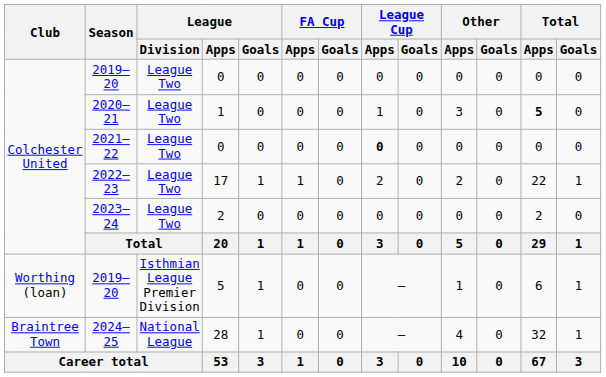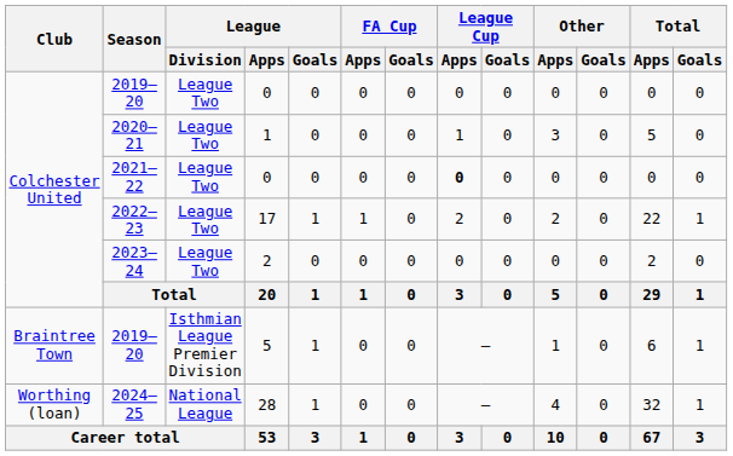 <table class=wikitable style=text-align:center>
 <tr>
 <th rowspan=2>Club</th>
 <th rowspan=2>Season</th>
 <th colspan=3>League</th>
 <th colspan=2><a href='#'>FA Cup</a></th>
 <th colspan=2><a href='#'>League Cup</a></th>
 <th colspan=2>Other</th>
 <th colspan=2>Total</th>
 </tr>
 <tr>
 <th>Division</th>
 <th>Apps</th>
 <th>Goals</th>
 <th>Apps</th>
 <th>Goals</th>
 <th>Apps</th>
 <th>Goals</th>
 <th>Apps</th>
 <th>Goals</th>
 <th>Apps</th>
 <th>Goals</th>
 </tr>
 <tr>
 <td rowspan=6><a href='#'>Colchester United</a></td>
 <td><a href='#'>2019–20</a></td>
 <td><a href='#'>League Two</a></td>
 <td>0</td>
 <td>0</td>
 <td>0</td>
 <td>0</td>
 <td>0</td>
 <td>0</td>
 <td>0</td>
 <td>0</td>
 <td>0</td>
 <td>0</td>
 </tr>
 <tr>
 <td><a href='#'>2020–21</a></td>
 <td><a href='#'>League Two</a></td>
 <td>1</td>
 <td>0</td>
 <td>0</td>
 <td>0</td>
 <td>1</td>
 <td>0</td>
 <td>3</td>
 <td>0</td>
-<td><strong>5</strong></td>
+<td>5</td>
 <td>0</td>
 </tr>
 <tr>
 <td><a href='#'>2021–22</a></td>
 <td><a href='#'>League Two</a></td>
 <td>0</td>
 <td>0</td>
 <td>0</td>
 <td>0</td>
 <td><strong>0</strong></td>
 <td>0</td>
 <td>0</td>
 <td>0</td>
 <td>0</td>
 <td>0</td>
 </tr>
 <tr>
 <td><a href='#'>2022–23</a></td>
 <td><a href='#'>League Two</a></td>
 <td>17</td>
 <td>1</td>
 <td>1</td>
 <td>0</td>
 <td>2</td>
 <td>0</td>
 <td>2</td>
 <td>0</td>
 <td>22</td>
 <td>1</td>
 </tr>
 <tr>
 <td><a href='#'>2023–24</a></td>
 <td><a href='#'>League Two</a></td>
 <td>2</td>
 <td>0</td>
 <td>0</td>
 <td>0</td>
 <td>0</td>
 <td>0</td>
 <td>0</td>
 <td>0</td>
 <td>2</td>
 <td>0</td>
 </tr>
 <tr>
 <th colspan=2>Total</th>
 <th>20</th>
 <th>1</th>
 <th>1</th>
 <th>0</th>
 <th>3</th>
 <th>0</th>
 <th>5</th>
 <th>0</th>
 <th>29</th>
 <th>1</th>
 </tr>
 <tr>
-<td><a href='#'>Worthing</a> (loan)</td>
+<td rowspan=1><a href='#'>Braintree Town</a></td>
 <td><a href='#'>2019–20</a></td>
 <td><a href='#'>Isthmian League</a> Premier Division</td>
 <td>5</td>
 <td>1</td>
 <td>0</td>
 <td>0</td>
 <td colspan=2>–</td>
 <td>1</td>
 <td>0</td>
 <td>6</td>
 <td>1</td>
 </tr>
 <tr>
-<td rowspan=1><a href='#'>Braintree Town</a></td>
+<td><a href='#'>Worthing</a> (loan)</td>
 <td><a href='#'>2024–25</a></td>
 <td><a href='#'>National League</a></td>
 <td>28</td>
 <td>1</td>
 <td>0</td>
 <td>0</td>
 <td colspan=2>–</td>
 <td>4</td>
 <td>0</td>
 <td>32</td>
 <td>1</td>
 </tr>
 <tr>
 <th colspan=3>Career total</th>
 <th>53</th>
 <th>3</th>
 <th>1</th>
 <th>0</th>
 <th>3</th>
 <th>0</th>
 <th>10</th>
 <th>0</th>
 <th>67</th>
 <th>3</th>
 </tr>
 </table>
